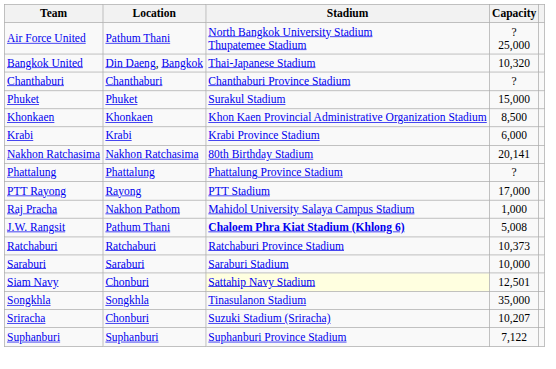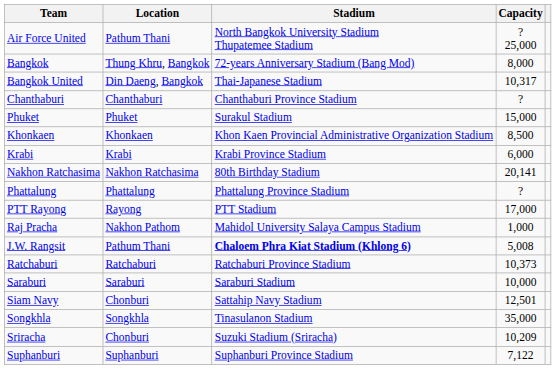 <table class="wikitable sortable">
 <tr>
 <th>Team</th>
 <th>Location</th>
 <th>Stadium</th>
 <th>Capacity</th>
 <th class="unsortable"></th>
 </tr>
 <tr>
 <td><a href='#'>Air Force United</a></td>
 <td><a href='#'>Pathum Thani</a></td>
 <td><a href='#'>North Bangkok University Stadium</a><br><a href='#'>Thupatemee Stadium</a></td>
 <td align="center">?<br>25,000</td>
 <td></td>
 </tr>
 <tr>
+<td><a href='#'>Bangkok</a></td>
+<td><a href='#'>Thung Khru</a>, <a href='#'>Bangkok</a></td>
+<td><a href='#'>72-years Anniversary Stadium (Bang Mod)</a></td>
+<td align="center">8,000</td>
+<td></td>
+</tr>
+<tr>
 <td><a href='#'>Bangkok United</a></td>
 <td><a href='#'>Din Daeng</a>, <a href='#'>Bangkok</a></td>
 <td><a href='#'>Thai-Japanese Stadium</a></td>
-<td align="center">10,320</td>
+<td align="center">10,317</td>
 <td></td>
 </tr>
 <tr>
 <td><a href='#'>Chanthaburi</a></td>
 <td><a href='#'>Chanthaburi</a></td>
 <td><a href='#'>Chanthaburi Province Stadium</a></td>
 <td align="center">?</td>
 <td></td>
 </tr>
 <tr>
 <td><a href='#'>Phuket</a></td>
 <td><a href='#'>Phuket</a></td>
 <td><a href='#'>Surakul Stadium</a></td>
 <td align="center">15,000</td>
 <td></td>
 </tr>
 <tr>
 <td><a href='#'>Khonkaen</a></td>
 <td><a href='#'>Khonkaen</a></td>
 <td><a href='#'>Khon Kaen Provincial Administrative Organization Stadium</a></td>
 <td align="center">8,500</td>
 <td></td>
 </tr>
 <tr>
 <td><a href='#'>Krabi</a></td>
 <td><a href='#'>Krabi</a></td>
 <td><a href='#'>Krabi Province Stadium</a></td>
 <td align="center">6,000</td>
 <td></td>
 </tr>
 <tr>
 <td><a href='#'>Nakhon Ratchasima</a></td>
 <td><a href='#'>Nakhon Ratchasima</a></td>
 <td><a href='#'>80th Birthday Stadium</a></td>
 <td align="center">20,141</td>
 <td></td>
 </tr>
 <tr>
 <td><a href='#'>Phattalung</a></td>
 <td><a href='#'>Phattalung</a></td>
 <td><a href='#'>Phattalung Province Stadium</a></td>
 <td align="center">?</td>
 <td></td>
 </tr>
 <tr>
 <td><a href='#'>PTT Rayong</a></td>
 <td><a href='#'>Rayong</a></td>
 <td><a href='#'>PTT Stadium</a></td>
 <td align="center">17,000</td>
 <td></td>
 </tr>
 <tr>
 <td><a href='#'>Raj Pracha</a></td>
 <td><a href='#'>Nakhon Pathom</a></td>
 <td><a href='#'>Mahidol University Salaya Campus Stadium</a></td>
 <td align="center">1,000</td>
 <td></td>
 </tr>
 <tr>
 <td><a href='#'>J.W. Rangsit</a></td>
 <td><a href='#'>Pathum Thani</a></td>
 <td><strong><a href='#'>Chaloem Phra Kiat Stadium (Khlong 6)</a></strong></td>
 <td align="center">5,008</td>
 <td></td>
 </tr>
 <tr>
 <td><a href='#'>Ratchaburi</a></td>
 <td><a href='#'>Ratchaburi</a></td>
 <td><a href='#'>Ratchaburi Province Stadium</a></td>
 <td align="center">10,373</td>
 <td></td>
 </tr>
 <tr>
 <td><a href='#'>Saraburi</a></td>
 <td><a href='#'>Saraburi</a></td>
 <td><a href='#'>Saraburi Stadium</a></td>
 <td align="center">10,000</td>
 <td></td>
 </tr>
 <tr>
 <td><a href='#'>Siam Navy</a></td>
 <td><a href='#'>Chonburi</a></td>
-<td style="background: lightyellow;"><a href='#'>Sattahip Navy Stadium</a></td>
+<td><a href='#'>Sattahip Navy Stadium</a></td>
 <td align="center">12,501</td>
 <td></td>
 </tr>
 <tr>
 <td><a href='#'>Songkhla</a></td>
 <td><a href='#'>Songkhla</a></td>
 <td><a href='#'>Tinasulanon Stadium</a></td>
 <td align="center">35,000</td>
 <td></td>
 </tr>
 <tr>
 <td><a href='#'>Sriracha</a></td>
 <td><a href='#'>Chonburi</a></td>
 <td><a href='#'>Suzuki Stadium (Sriracha)</a></td>
-<td align="center">10,207</td>
+<td align="center">10,209</td>
 <td></td>
 </tr>
 <tr>
 <td><a href='#'>Suphanburi</a></td>
 <td><a href='#'>Suphanburi</a></td>
 <td><a href='#'>Suphanburi Province Stadium</a></td>
 <td align="center">7,122</td>
 <td></td>
 </tr>
 </table>
